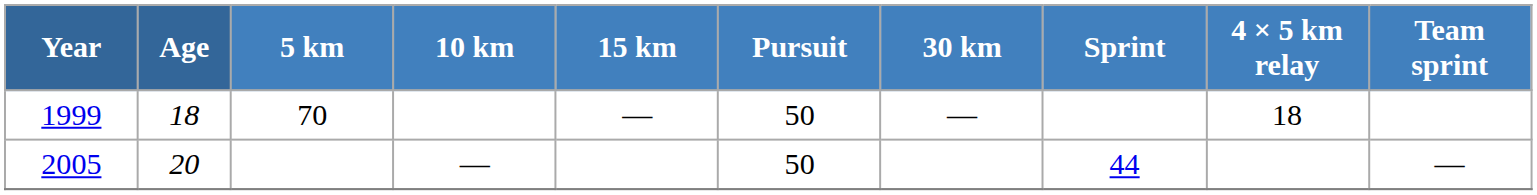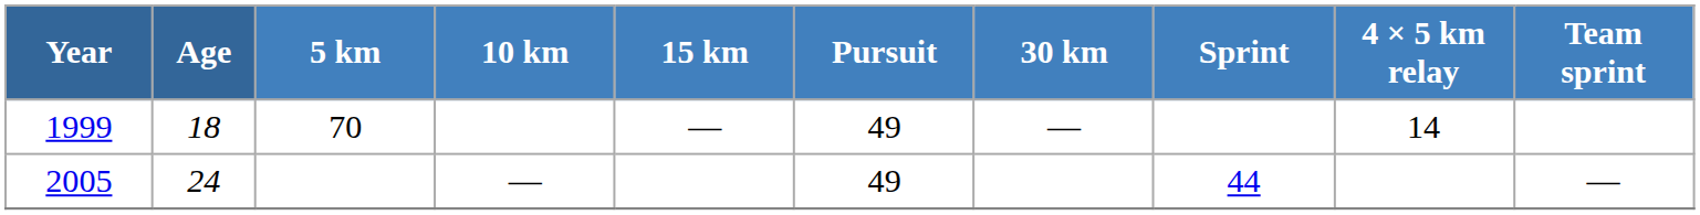 <table class="wikitable" style="font-size:95%; text-align:center; border:grey solid 1px; border-collapse:collapse; background:#ffffff;">
 <tr>
 <th style="background-color:#369; color:white; width:60px;"> Year </th>
 <th style="background-color:#369; color:white; width:40px;"> Age </th>
 <th style="background-color:#4180be; color:white; width:75px;"> 5 km </th>
 <th style="background-color:#4180be; color:white; width:75px;"> 10 km </th>
 <th style="background-color:#4180be; color:white; width:75px;"> 15 km </th>
 <th style="background-color:#4180be; color:white; width:75px;"> Pursuit </th>
 <th style="background-color:#4180be; color:white; width:75px;"> 30 km </th>
 <th style="background-color:#4180be; color:white; width:75px;"> Sprint </th>
 <th style="background-color:#4180be; color:white; width:75px;"> 4 × 5 km <br> relay </th>
 <th style="background-color:#4180be; color:white; width:75px;"> Team <br> sprint </th>
 </tr>
 <tr>
 <td><a href='#'>1999</a></td>
 <td><em>18</em></td>
 <td>70</td>
 <td></td>
 <td>—</td>
-<td>50</td>
+<td>49</td>
 <td>—</td>
 <td></td>
-<td>18</td>
+<td>14</td>
 <td></td>
 </tr>
 <tr>
 <td><a href='#'>2005</a></td>
-<td><em>20</em></td>
+<td><em>24</em></td>
 <td></td>
 <td>—</td>
 <td></td>
-<td>50</td>
+<td>49</td>
 <td></td>
 <td><a href='#'>44</a></td>
 <td></td>
 <td>—</td>
 </tr>
 <tr>
 </tr>
 </table>
